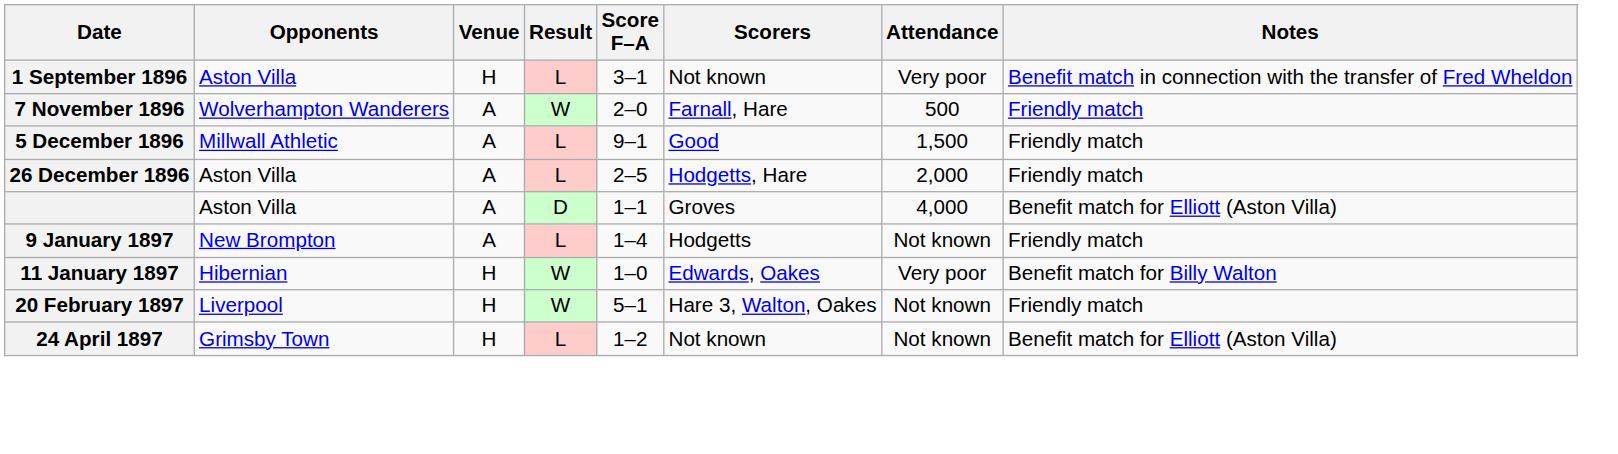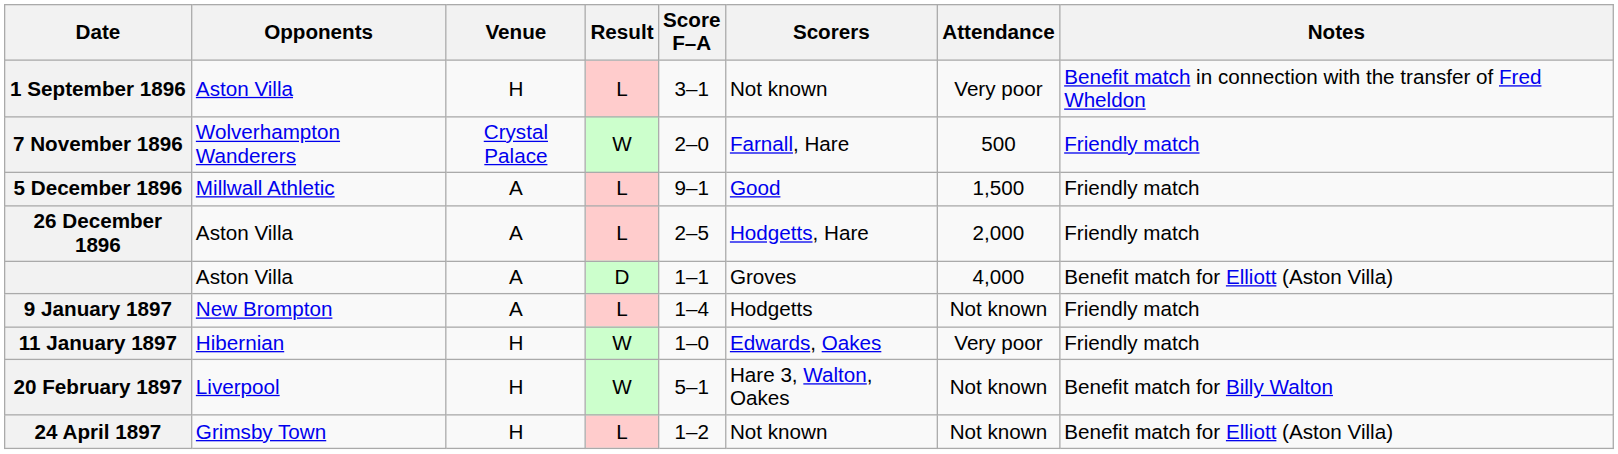 <table class="wikitable plainrowheaders" style=text-align:center>
 <tr>
 <th scope=col>Date</th>
 <th scope=col>Opponents</th>
 <th scope=col>Venue</th>
 <th scope=col>Result</th>
 <th scope=col>Score<br>F–A</th>
 <th scope=col>Scorers</th>
 <th scope=col>Attendance</th>
 <th scope=col>Notes</th>
 </tr>
 <tr>
 <th scope=row>1 September 1896</th>
 <td style=text-align:left><a href='#'>Aston Villa</a></td>
 <td>H</td>
 <td style=background:#fcc>L</td>
 <td>3–1</td>
 <td style=text-align:left>Not known</td>
 <td>Very poor</td>
 <td style=text-align:left><a href='#'>Benefit match</a> in connection with the transfer of <a href='#'>Fred Wheldon</a></td>
 </tr>
 <tr>
 <th scope=row>7 November 1896</th>
 <td style=text-align:left><a href='#'>Wolverhampton Wanderers</a></td>
-<td>A</td>
+<td><a href='#'>Crystal Palace</a></td>
 <td style=background:#cfc>W</td>
 <td>2–0</td>
 <td style=text-align:left><a href='#'>Farnall</a>, Hare</td>
 <td>500</td>
 <td style=text-align:left><a href='#'>Friendly match</a></td>
 </tr>
 <tr>
 <th scope=row>5 December 1896</th>
 <td style=text-align:left><a href='#'>Millwall Athletic</a></td>
 <td>A</td>
 <td style=background:#fcc>L</td>
 <td>9–1</td>
 <td style=text-align:left><a href='#'>Good</a></td>
 <td>1,500</td>
 <td style=text-align:left>Friendly match</td>
 </tr>
 <tr>
 <th scope=row>26 December 1896</th>
 <td style=text-align:left>Aston Villa</td>
 <td>A</td>
 <td style=background:#fcc>L</td>
 <td>2–5</td>
 <td style=text-align:left><a href='#'>Hodgetts</a>, Hare</td>
 <td>2,000</td>
 <td style=text-align:left>Friendly match</td>
 </tr>
 <tr>
 <th scope=row></th>
 <td style=text-align:left>Aston Villa</td>
 <td>A</td>
 <td style=background:#cfc>D</td>
 <td>1–1</td>
 <td style=text-align:left>Groves</td>
 <td>4,000</td>
 <td style=text-align:left>Benefit match for <a href='#'>Elliott</a> (Aston Villa)</td>
 </tr>
 <tr>
 <th scope=row>9 January 1897</th>
 <td style=text-align:left><a href='#'>New Brompton</a></td>
 <td>A</td>
 <td style=background:#fcc>L</td>
 <td>1–4</td>
 <td style=text-align:left>Hodgetts</td>
 <td>Not known</td>
 <td style=text-align:left>Friendly match</td>
 </tr>
 <tr>
 <th scope=row>11 January 1897</th>
 <td style=text-align:left><a href='#'>Hibernian</a></td>
 <td>H</td>
 <td style=background:#cfc>W</td>
 <td>1–0</td>
 <td style=text-align:left><a href='#'>Edwards</a>, <a href='#'>Oakes</a></td>
 <td>Very poor</td>
-<td style=text-align:left>Benefit match for <a href='#'>Billy Walton</a></td>
+<td style=text-align:left>Friendly match</td>
 </tr>
 <tr>
 <th scope=row>20 February 1897</th>
 <td style=text-align:left><a href='#'>Liverpool</a></td>
 <td>H</td>
 <td style=background:#cfc>W</td>
 <td>5–1</td>
 <td style=text-align:left>Hare 3, <a href='#'>Walton</a>, Oakes</td>
 <td>Not known</td>
-<td style=text-align:left>Friendly match</td>
+<td style=text-align:left>Benefit match for <a href='#'>Billy Walton</a></td>
 </tr>
 <tr>
 <th scope=row>24 April 1897</th>
 <td style=text-align:left><a href='#'>Grimsby Town</a></td>
 <td>H</td>
 <td style=background:#fcc>L</td>
 <td>1–2</td>
 <td style=text-align:left>Not known</td>
 <td>Not known</td>
 <td style=text-align:left>Benefit match for <a href='#'>Elliott</a> (Aston Villa)</td>
 </tr>
 </table>
